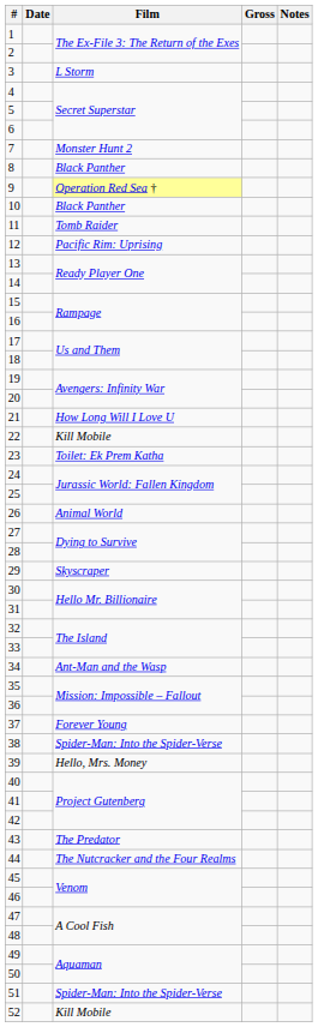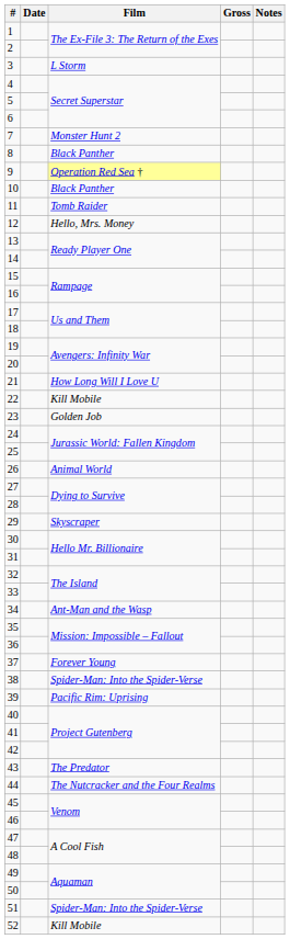 <table class="wikitable sortable">
 <tr>
 <th>#</th>
 <th>Date</th>
 <th>Film</th>
 <th>Gross</th>
 <th>Notes</th>
 </tr>
 <tr>
 <td>1</td>
 <td></td>
 <td rowspan="2"><em><a href='#'>The Ex-File 3: The Return of the Exes</a></em></td>
 <td></td>
 <td></td>
 </tr>
 <tr>
 <td>2</td>
 <td></td>
 <td></td>
 <td></td>
 </tr>
 <tr>
 <td>3</td>
 <td></td>
 <td><em><a href='#'>L Storm</a></em></td>
 <td></td>
 <td></td>
 </tr>
 <tr>
 <td>4</td>
 <td></td>
 <td rowspan="3"><em><a href='#'>Secret Superstar</a></em></td>
 <td></td>
 <td></td>
 </tr>
 <tr>
 <td>5</td>
 <td></td>
 <td></td>
 <td></td>
 </tr>
 <tr>
 <td>6</td>
 <td></td>
 <td></td>
 <td></td>
 </tr>
 <tr>
 <td>7</td>
 <td></td>
 <td><em><a href='#'>Monster Hunt 2</a></em></td>
 <td></td>
 <td></td>
 </tr>
 <tr>
 <td>8</td>
 <td></td>
 <td><em><a href='#'>Black Panther</a></em></td>
 <td></td>
 <td></td>
 </tr>
 <tr>
 <td>9</td>
 <td></td>
 <td style="background-color:#FFFF99"><em><a href='#'>Operation Red Sea</a></em> †</td>
 <td></td>
 <td></td>
 </tr>
 <tr>
 <td>10</td>
 <td></td>
 <td><em><a href='#'>Black Panther</a></em></td>
 <td></td>
 <td></td>
 </tr>
 <tr>
 <td>11</td>
 <td></td>
 <td><em><a href='#'>Tomb Raider</a></em></td>
 <td></td>
 <td></td>
 </tr>
 <tr>
 <td>12</td>
 <td></td>
-<td><em><a href='#'>Pacific Rim: Uprising</a></em></td>
+<td><em>Hello, Mrs. Money</em></td>
 <td></td>
 <td></td>
 </tr>
 <tr>
 <td>13</td>
 <td></td>
 <td rowspan="2"><em><a href='#'>Ready Player One</a></em></td>
 <td></td>
 <td></td>
 </tr>
 <tr>
 <td>14</td>
 <td></td>
 <td></td>
 <td></td>
 </tr>
 <tr>
 <td>15</td>
 <td></td>
 <td rowspan="2"><em><a href='#'>Rampage</a></em></td>
 <td></td>
 <td></td>
 </tr>
 <tr>
 <td>16</td>
 <td></td>
 <td></td>
 <td></td>
 </tr>
 <tr>
 <td>17</td>
 <td></td>
 <td rowspan="2"><em><a href='#'>Us and Them</a></em></td>
 <td></td>
 <td></td>
 </tr>
 <tr>
 <td>18</td>
 <td></td>
 <td></td>
 <td></td>
 </tr>
 <tr>
 <td>19</td>
 <td></td>
 <td rowspan="2"><em><a href='#'>Avengers: Infinity War</a></em></td>
 <td></td>
 <td></td>
 </tr>
 <tr>
 <td>20</td>
 <td></td>
 <td></td>
 <td></td>
 </tr>
 <tr>
 <td>21</td>
 <td></td>
 <td><em><a href='#'>How Long Will I Love U</a></em></td>
 <td></td>
 <td></td>
 </tr>
 <tr>
 <td>22</td>
 <td></td>
 <td><em>Kill Mobile</em></td>
 <td></td>
 <td></td>
 </tr>
 <tr>
 <td>23</td>
 <td></td>
-<td><em><a href='#'>Toilet: Ek Prem Katha</a></em></td>
+<td><em>Golden Job</em></td>
 <td></td>
 <td></td>
 </tr>
 <tr>
 <td>24</td>
 <td></td>
 <td rowspan="2"><em><a href='#'>Jurassic World: Fallen Kingdom</a></em></td>
 <td></td>
 <td></td>
 </tr>
 <tr>
 <td>25</td>
 <td></td>
 <td></td>
 <td></td>
 </tr>
 <tr>
 <td>26</td>
 <td></td>
 <td><em><a href='#'>Animal World</a></em></td>
 <td></td>
 <td></td>
 </tr>
 <tr>
 <td>27</td>
 <td></td>
 <td rowspan="2"><em><a href='#'>Dying to Survive</a></em></td>
 <td></td>
 <td></td>
 </tr>
 <tr>
 <td>28</td>
 <td></td>
 <td></td>
 <td></td>
 </tr>
 <tr>
 <td>29</td>
 <td></td>
 <td><em><a href='#'>Skyscraper</a></em></td>
 <td></td>
 <td></td>
 </tr>
 <tr>
 <td>30</td>
 <td></td>
 <td rowspan="2"><em><a href='#'>Hello Mr. Billionaire</a></em></td>
 <td></td>
 <td></td>
 </tr>
 <tr>
 <td>31</td>
 <td></td>
 <td></td>
 <td></td>
 </tr>
 <tr>
 <td>32</td>
 <td></td>
 <td rowspan="2"><em><a href='#'>The Island</a></em></td>
 <td></td>
 <td></td>
 </tr>
 <tr>
 <td>33</td>
 <td></td>
 <td></td>
 <td></td>
 </tr>
 <tr>
 <td>34</td>
 <td></td>
 <td><em><a href='#'>Ant-Man and the Wasp</a></em></td>
 <td></td>
 <td></td>
 </tr>
 <tr>
 <td>35</td>
 <td></td>
 <td rowspan="2"><em><a href='#'>Mission: Impossible – Fallout</a></em></td>
 <td></td>
 <td></td>
 </tr>
 <tr>
 <td>36</td>
 <td></td>
 <td></td>
 <td></td>
 </tr>
 <tr>
 <td>37</td>
 <td></td>
 <td><em><a href='#'>Forever Young</a></em></td>
 <td></td>
 <td></td>
 </tr>
 <tr>
 <td>38</td>
 <td></td>
 <td><em><a href='#'>Spider-Man: Into the Spider-Verse</a></em></td>
 <td></td>
 <td></td>
 </tr>
 <tr>
 <td>39</td>
 <td></td>
-<td><em>Hello, Mrs. Money</em></td>
+<td><em><a href='#'>Pacific Rim: Uprising</a></em></td>
 <td></td>
 <td></td>
 </tr>
 <tr>
 <td>40</td>
 <td></td>
 <td rowspan="3"><em><a href='#'>Project Gutenberg</a></em></td>
 <td></td>
 <td></td>
 </tr>
 <tr>
 <td>41</td>
 <td></td>
 <td></td>
 <td></td>
 </tr>
 <tr>
 <td>42</td>
 <td></td>
 <td></td>
 <td></td>
 </tr>
 <tr>
 <td>43</td>
 <td></td>
 <td><em><a href='#'>The Predator</a></em></td>
 <td></td>
 <td></td>
 </tr>
 <tr>
 <td>44</td>
 <td></td>
 <td><em><a href='#'>The Nutcracker and the Four Realms</a></em></td>
 <td></td>
 <td></td>
 </tr>
 <tr>
 <td>45</td>
 <td></td>
 <td rowspan="2"><em><a href='#'>Venom</a></em></td>
 <td></td>
 <td></td>
 </tr>
 <tr>
 <td>46</td>
 <td></td>
 <td></td>
 <td></td>
 </tr>
 <tr>
 <td>47</td>
 <td></td>
 <td rowspan="2"><em>A Cool Fish</em></td>
 <td></td>
 <td></td>
 </tr>
 <tr>
 <td>48</td>
 <td></td>
 <td></td>
 <td></td>
 </tr>
 <tr>
 <td>49</td>
 <td></td>
 <td rowspan="2"><em><a href='#'>Aquaman</a></em></td>
 <td></td>
 <td></td>
 </tr>
 <tr>
 <td>50</td>
 <td></td>
 <td></td>
 <td></td>
 </tr>
 <tr>
 <td>51</td>
 <td></td>
 <td><em><a href='#'>Spider-Man: Into the Spider-Verse</a></em></td>
 <td></td>
 <td></td>
 </tr>
 <tr>
 <td>52</td>
 <td></td>
 <td><em>Kill Mobile</em></td>
 <td></td>
 <td></td>
 </tr>
 </table>
